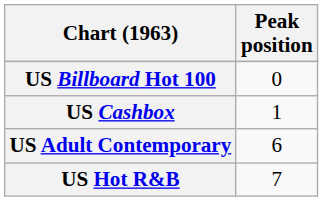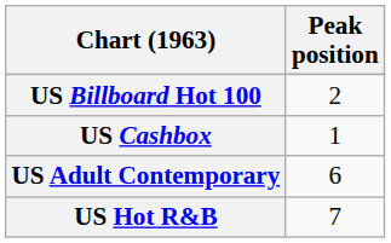 <table class="wikitable sortable plainrowheaders" style="text-align:center">
 <tr>
 <th>Chart (1963)</th>
 <th>Peak<br>position</th>
 </tr>
 <tr>
 </tr>
 <tr>
 </tr>
 <tr>
 <th scope="row">US <a href='#'><em>Billboard</em> Hot 100</a></th>
-<td>0</td>
+<td>2</td>
 </tr>
 <tr>
 <th scope="row">US <em><a href='#'>Cashbox</a></em></th>
 <td>1</td>
 </tr>
 <tr>
 <th scope="row">US <a href='#'>Adult Contemporary</a></th>
 <td>6</td>
 </tr>
 <tr>
 <th scope="row">US <a href='#'>Hot R&B</a></th>
 <td>7</td>
 </tr>
 </table>
